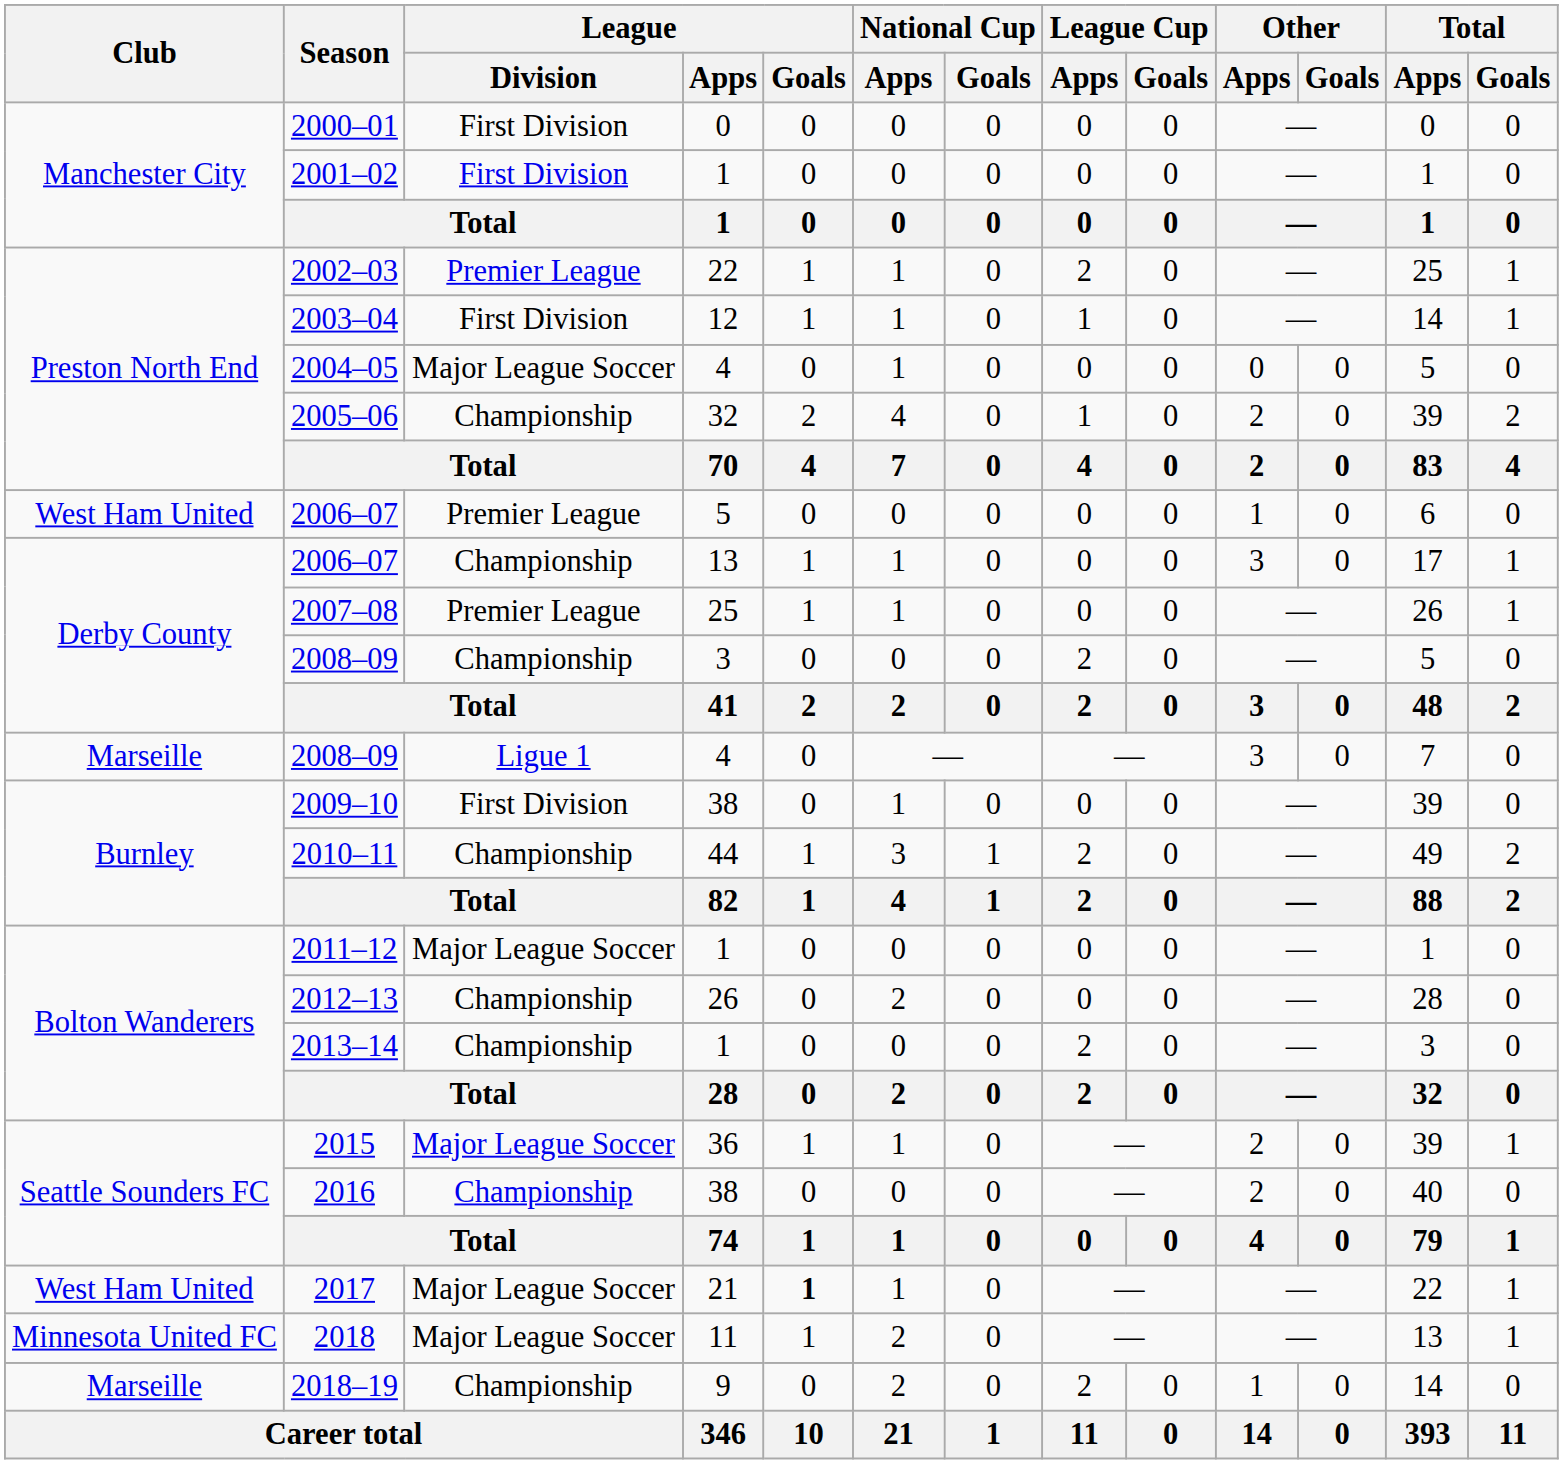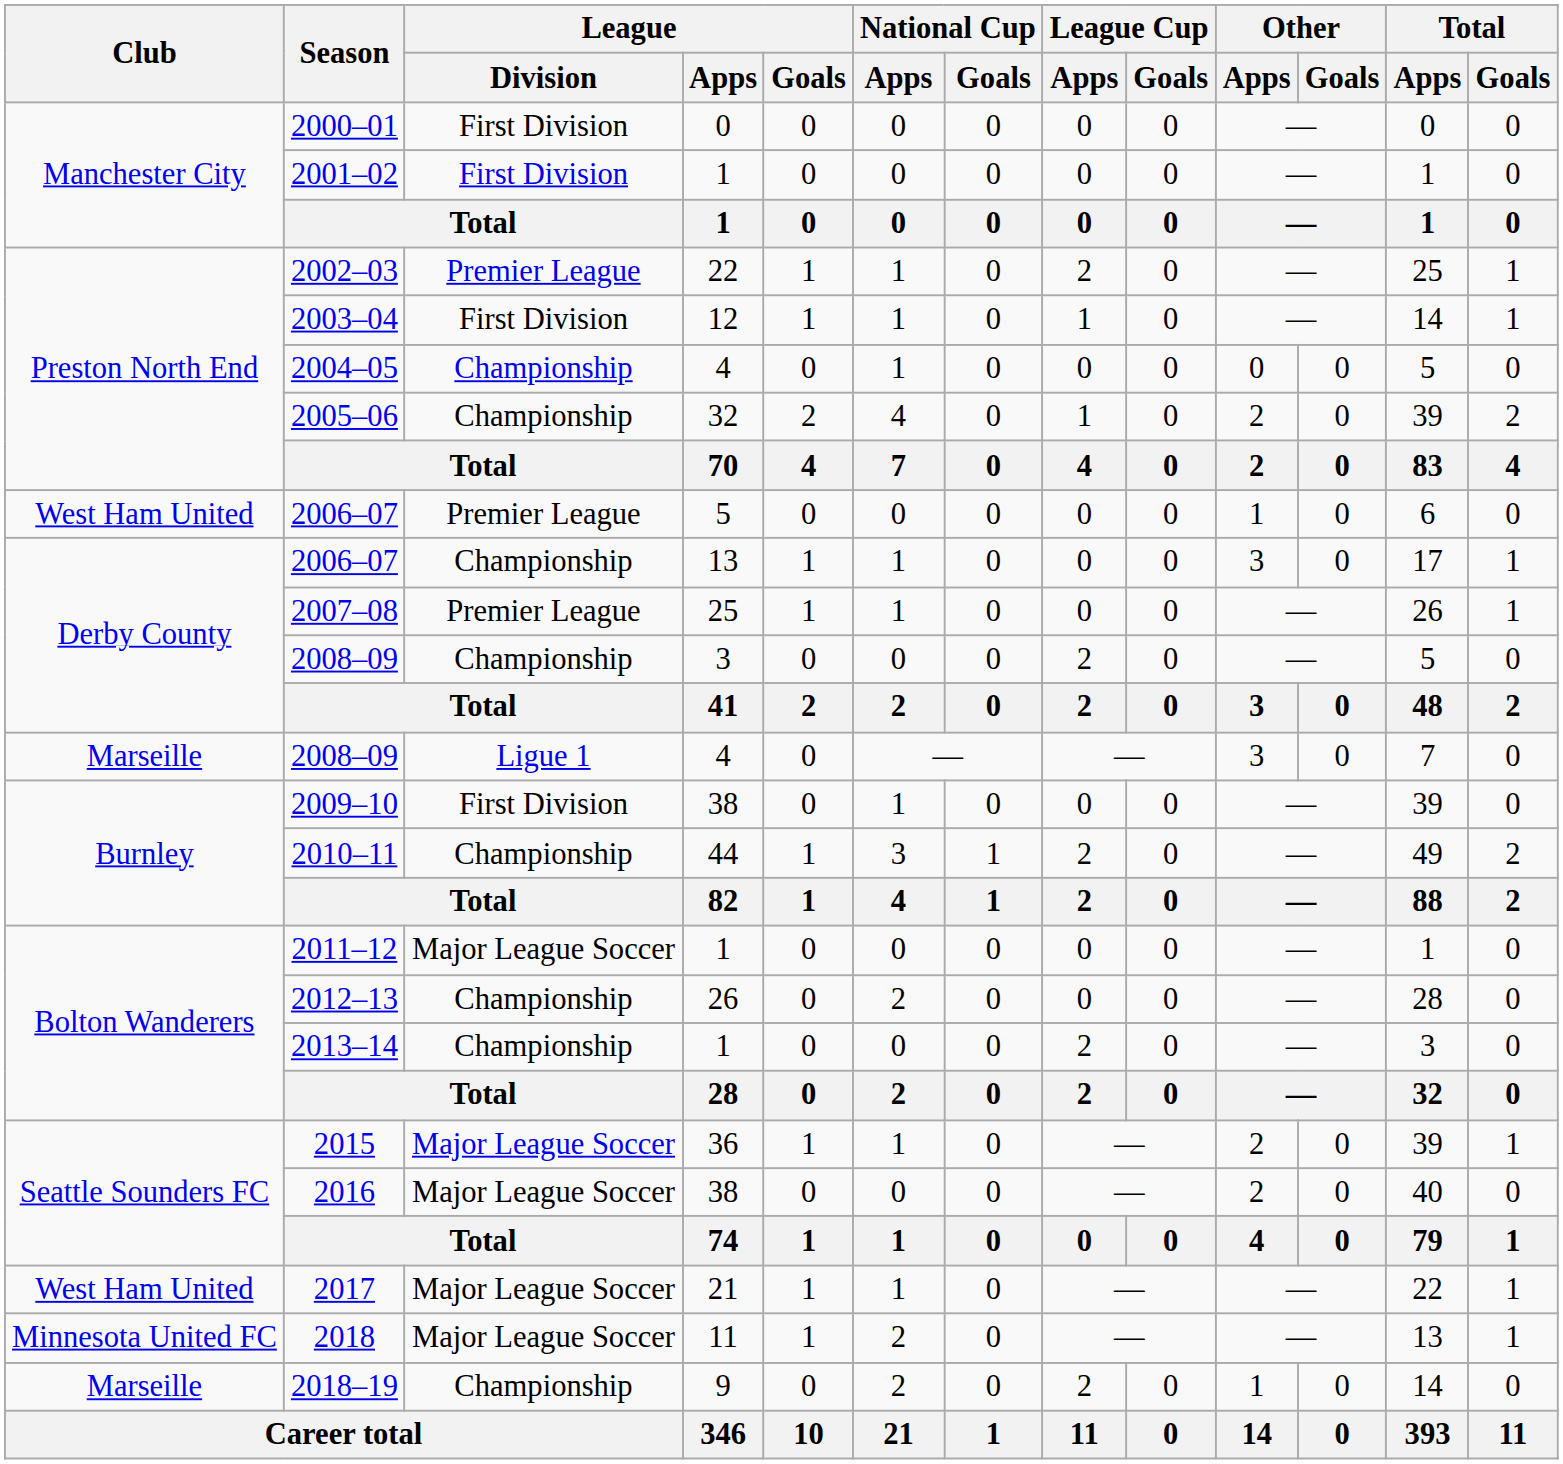 <table class="wikitable" style="text-align:center">
 <tr>
 <th rowspan="2">Club</th>
 <th rowspan="2">Season</th>
 <th colspan="3">League</th>
 <th colspan="2">National Cup</th>
 <th colspan="2">League Cup</th>
 <th colspan="2">Other</th>
 <th colspan="2">Total</th>
 </tr>
 <tr>
 <th>Division</th>
 <th>Apps</th>
 <th>Goals</th>
 <th>Apps</th>
 <th>Goals</th>
 <th>Apps</th>
 <th>Goals</th>
 <th>Apps</th>
 <th>Goals</th>
 <th>Apps</th>
 <th>Goals</th>
 </tr>
 <tr>
 <td rowspan="3"><a href='#'>Manchester City</a></td>
 <td><a href='#'>2000–01</a></td>
 <td>First Division</td>
 <td>0</td>
 <td>0</td>
 <td>0</td>
 <td>0</td>
 <td>0</td>
 <td>0</td>
 <td colspan="2">—</td>
 <td>0</td>
 <td>0</td>
 </tr>
 <tr>
 <td><a href='#'>2001–02</a></td>
 <td><a href='#'>First Division</a></td>
 <td>1</td>
 <td>0</td>
 <td>0</td>
 <td>0</td>
 <td>0</td>
 <td>0</td>
 <td colspan="2">—</td>
 <td>1</td>
 <td>0</td>
 </tr>
 <tr>
 <th colspan="2">Total</th>
 <th>1</th>
 <th>0</th>
 <th>0</th>
 <th>0</th>
 <th>0</th>
 <th>0</th>
 <th colspan="2">—</th>
 <th>1</th>
 <th>0</th>
 </tr>
 <tr>
 <td rowspan="5"><a href='#'>Preston North End</a></td>
 <td><a href='#'>2002–03</a></td>
 <td><a href='#'>Premier League</a></td>
 <td>22</td>
 <td>1</td>
 <td>1</td>
 <td>0</td>
 <td>2</td>
 <td>0</td>
 <td colspan="2">—</td>
 <td>25</td>
 <td>1</td>
 </tr>
 <tr>
 <td><a href='#'>2003–04</a></td>
 <td>First Division</td>
 <td>12</td>
 <td>1</td>
 <td>1</td>
 <td>0</td>
 <td>1</td>
 <td>0</td>
 <td colspan="2">—</td>
 <td>14</td>
 <td>1</td>
 </tr>
 <tr>
 <td><a href='#'>2004–05</a></td>
-<td>Major League Soccer</td>
+<td><a href='#'>Championship</a></td>
 <td>4</td>
 <td>0</td>
 <td>1</td>
 <td>0</td>
 <td>0</td>
 <td>0</td>
 <td>0</td>
 <td>0</td>
 <td>5</td>
 <td>0</td>
 </tr>
 <tr>
 <td><a href='#'>2005–06</a></td>
 <td>Championship</td>
 <td>32</td>
 <td>2</td>
 <td>4</td>
 <td>0</td>
 <td>1</td>
 <td>0</td>
 <td>2</td>
 <td>0</td>
 <td>39</td>
 <td>2</td>
 </tr>
 <tr>
 <th colspan="2">Total</th>
 <th>70</th>
 <th>4</th>
 <th>7</th>
 <th>0</th>
 <th>4</th>
 <th>0</th>
 <th>2</th>
 <th>0</th>
 <th>83</th>
 <th>4</th>
 </tr>
 <tr>
 <td><a href='#'>West Ham United</a></td>
 <td><a href='#'>2006–07</a></td>
 <td>Premier League</td>
 <td>5</td>
 <td>0</td>
 <td>0</td>
 <td>0</td>
 <td>0</td>
 <td>0</td>
 <td>1</td>
 <td>0</td>
 <td>6</td>
 <td>0</td>
 </tr>
 <tr>
 <td rowspan="4"><a href='#'>Derby County</a></td>
 <td><a href='#'>2006–07</a></td>
 <td>Championship</td>
 <td>13</td>
 <td>1</td>
 <td>1</td>
 <td>0</td>
 <td>0</td>
 <td>0</td>
 <td>3</td>
 <td>0</td>
 <td>17</td>
 <td>1</td>
 </tr>
 <tr>
 <td><a href='#'>2007–08</a></td>
 <td>Premier League</td>
 <td>25</td>
 <td>1</td>
 <td>1</td>
 <td>0</td>
 <td>0</td>
 <td>0</td>
 <td colspan="2">—</td>
 <td>26</td>
 <td>1</td>
 </tr>
 <tr>
 <td><a href='#'>2008–09</a></td>
 <td>Championship</td>
 <td>3</td>
 <td>0</td>
 <td>0</td>
 <td>0</td>
 <td>2</td>
 <td>0</td>
 <td colspan="2">—</td>
 <td>5</td>
 <td>0</td>
 </tr>
 <tr>
 <th colspan="2">Total</th>
 <th>41</th>
 <th>2</th>
 <th>2</th>
 <th>0</th>
 <th>2</th>
 <th>0</th>
 <th>3</th>
 <th>0</th>
 <th>48</th>
 <th>2</th>
 </tr>
 <tr>
 <td><a href='#'>Marseille</a></td>
 <td><a href='#'>2008–09</a></td>
 <td><a href='#'>Ligue 1</a></td>
 <td>4</td>
 <td>0</td>
 <td colspan="2">—</td>
 <td colspan="2">—</td>
 <td>3</td>
 <td>0</td>
 <td>7</td>
 <td>0</td>
 </tr>
 <tr>
 <td rowspan="3"><a href='#'>Burnley</a></td>
 <td><a href='#'>2009–10</a></td>
 <td>First Division</td>
 <td>38</td>
 <td>0</td>
 <td>1</td>
 <td>0</td>
 <td>0</td>
 <td>0</td>
 <td colspan="2">—</td>
 <td>39</td>
 <td>0</td>
 </tr>
 <tr>
 <td><a href='#'>2010–11</a></td>
 <td>Championship</td>
 <td>44</td>
 <td>1</td>
 <td>3</td>
 <td>1</td>
 <td>2</td>
 <td>0</td>
 <td colspan="2">—</td>
 <td>49</td>
 <td>2</td>
 </tr>
 <tr>
 <th colspan="2">Total</th>
 <th>82</th>
 <th>1</th>
 <th>4</th>
 <th>1</th>
 <th>2</th>
 <th>0</th>
 <th colspan="2">—</th>
 <th>88</th>
 <th>2</th>
 </tr>
 <tr>
 <td rowspan="4"><a href='#'>Bolton Wanderers</a></td>
 <td><a href='#'>2011–12</a></td>
 <td>Major League Soccer</td>
 <td>1</td>
 <td 0>0</td>
 <td>0</td>
 <td>0</td>
 <td>0</td>
 <td>0</td>
 <td colspan="2">—</td>
 <td>1</td>
 <td>0</td>
 </tr>
 <tr>
 <td><a href='#'>2012–13</a></td>
 <td>Championship</td>
 <td>26</td>
 <td>0</td>
 <td>2</td>
 <td>0</td>
 <td>0</td>
 <td>0</td>
 <td colspan="2">—</td>
 <td>28</td>
 <td>0</td>
 </tr>
 <tr>
 <td><a href='#'>2013–14</a></td>
 <td>Championship</td>
 <td>1</td>
 <td>0</td>
 <td>0</td>
 <td>0</td>
 <td>2</td>
 <td>0</td>
 <td colspan="2">—</td>
 <td>3</td>
 <td>0</td>
 </tr>
 <tr>
 <th colspan="2">Total</th>
 <th>28</th>
 <th>0</th>
 <th>2</th>
 <th>0</th>
 <th>2</th>
 <th>0</th>
 <th colspan="2">—</th>
 <th>32</th>
 <th>0</th>
 </tr>
 <tr>
 <td rowspan="3"><a href='#'>Seattle Sounders FC</a></td>
 <td><a href='#'>2015</a></td>
 <td><a href='#'>Major League Soccer</a></td>
 <td>36</td>
 <td>1</td>
 <td>1</td>
 <td>0</td>
 <td colspan="2">—</td>
 <td>2</td>
 <td>0</td>
 <td>39</td>
 <td>1</td>
 </tr>
 <tr>
 <td><a href='#'>2016</a></td>
-<td><a href='#'>Championship</a></td>
+<td>Major League Soccer</td>
 <td>38</td>
 <td>0</td>
 <td>0</td>
 <td>0</td>
 <td colspan="2">—</td>
 <td>2</td>
 <td>0</td>
 <td>40</td>
 <td>0</td>
 </tr>
 <tr>
 <th colspan="2">Total</th>
 <th>74</th>
 <th>1</th>
 <th>1</th>
 <th>0</th>
 <th>0</th>
 <th>0</th>
 <th>4</th>
 <th>0</th>
 <th>79</th>
 <th>1</th>
 </tr>
 <tr>
 <td><a href='#'>West Ham United</a></td>
 <td><a href='#'>2017</a></td>
 <td>Major League Soccer</td>
 <td>21</td>
-<td><strong>1</strong></td>
+<td>1</td>
 <td>1</td>
 <td>0</td>
 <td colspan="2">—</td>
 <td colspan="2">—</td>
 <td>22</td>
 <td>1</td>
 </tr>
 <tr>
 <td><a href='#'>Minnesota United FC</a></td>
 <td><a href='#'>2018</a></td>
 <td>Major League Soccer</td>
 <td>11</td>
 <td>1</td>
 <td>2</td>
 <td>0</td>
 <td colspan="2">—</td>
 <td colspan="2">—</td>
 <td>13</td>
 <td>1</td>
 </tr>
 <tr>
 <td><a href='#'>Marseille</a></td>
 <td><a href='#'>2018–19</a></td>
 <td>Championship</td>
 <td>9</td>
 <td>0</td>
 <td>2</td>
 <td>0</td>
 <td>2</td>
 <td>0</td>
 <td>1</td>
 <td>0</td>
 <td>14</td>
 <td>0</td>
 </tr>
 <tr>
 <th colspan="3">Career total</th>
 <th>346</th>
 <th>10</th>
 <th>21</th>
 <th>1</th>
 <th>11</th>
 <th>0</th>
 <th>14</th>
 <th>0</th>
 <th>393</th>
 <th>11</th>
 </tr>
 </table>
